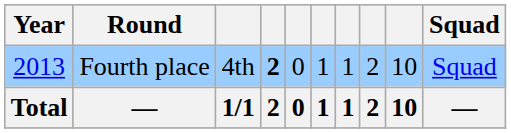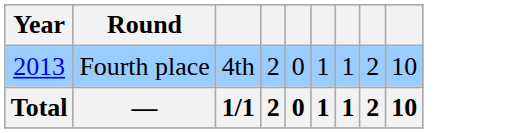 <table class="wikitable" style="text-align: center;">
 <tr>
 <th>Year</th>
 <th>Round</th>
 <th></th>
 <th></th>
 <th></th>
 <th></th>
 <th></th>
 <th></th>
 <th></th>
-<th width=28>Squad</th>
 </tr>
 <tr style="background:#9ACDFF">
 <td> <a href='#'>2013</a></td>
 <td>Fourth place</td>
 <td>4th</td>
-<td><strong>2</strong></td>
+<td>2</td>
 <td>0</td>
 <td>1</td>
 <td>1</td>
 <td>2</td>
 <td>10</td>
-<td><a href='#'>Squad</a></td>
 </tr>
 <tr>
 <th>Total</th>
 <th>—</th>
 <th>1/1</th>
 <th>2</th>
 <th>0</th>
 <th>1</th>
 <th>1</th>
 <th>2</th>
 <th>10</th>
-<th>—</th>
 </tr>
 </table>
